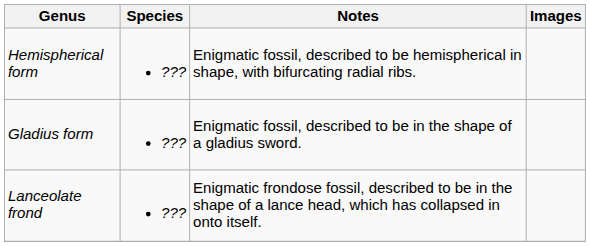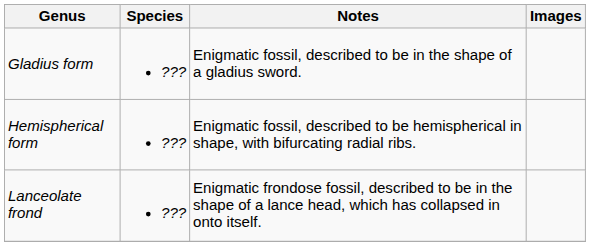 <table class="wikitable" style="width:70%;">
 <tr>
 <th>Genus</th>
 <th>Species</th>
 <th>Notes</th>
 <th>Images</th>
 </tr>
 <tr>
+<td><em>Gladius form</em></td>
+<td><br><ul><li><em>???</em></li></ul></td>
+<td>Enigmatic fossil, described to be in the shape of a gladius sword.</td>
+<td></td>
+</tr>
+<tr>
 <td><em>Hemispherical form</em></td>
 <td><br><ul><li><em>???</em></li></ul></td>
 <td>Enigmatic fossil, described to be hemispherical in shape, with bifurcating radial ribs.</td>
-<td></td>
-</tr>
-<tr>
-<td><em>Gladius form</em></td>
-<td><br><ul><li><em>???</em></li></ul></td>
-<td>Enigmatic fossil, described to be in the shape of a gladius sword.</td>
 <td></td>
 </tr>
 <tr>
 <td><em>Lanceolate frond</em></td>
 <td><br><ul><li><em>???</em></li></ul></td>
 <td>Enigmatic frondose fossil, described to be in the shape of a lance head, which has collapsed in onto itself.</td>
 <td></td>
 </tr>
 <tr>
 </tr>
 </table>
